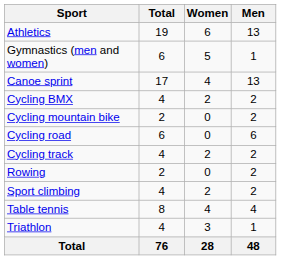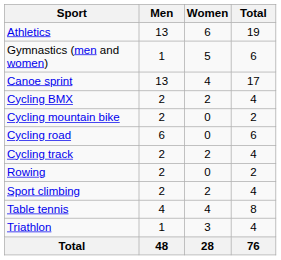 <table class="wikitable sortable" style="text-align:center;">
 <tr>
 <th width=180>Sport</th>
+<th width=55>Men</th>
+<th width=55>Women</th>
 <th width=55>Total</th>
-<th width=55>Women</th>
-<th width=55>Men</th>
 </tr>
 <tr>
 <td align=left><a href='#'>Athletics</a></td>
+<td>13</td>
+<td>6</td>
 <td>19</td>
-<td>6</td>
-<td>13</td>
 </tr>
 <tr>
 <td align=left>Gymnastics (<a href='#'>men</a> and <a href='#'>women</a>)</td>
+<td>1</td>
+<td>5</td>
 <td>6</td>
-<td>5</td>
-<td>1</td>
 </tr>
 <tr>
 <td align=left><a href='#'>Canoe sprint</a></td>
+<td>13</td>
+<td>4</td>
 <td>17</td>
-<td>4</td>
-<td>13</td>
 </tr>
 <tr>
 <td align=left><a href='#'>Cycling BMX</a></td>
-<td>4</td>
 <td>2</td>
 <td>2</td>
+<td>4</td>
 </tr>
 <tr>
 <td align=left><a href='#'>Cycling mountain bike</a></td>
 <td>2</td>
 <td>0</td>
 <td>2</td>
 </tr>
 <tr>
 <td align=left><a href='#'>Cycling road</a></td>
 <td>6</td>
 <td>0</td>
 <td>6</td>
 </tr>
 <tr>
 <td align=left><a href='#'>Cycling track</a></td>
-<td>4</td>
 <td>2</td>
 <td>2</td>
+<td>4</td>
 </tr>
 <tr>
 <td align=left><a href='#'>Rowing</a></td>
 <td>2</td>
 <td>0</td>
 <td>2</td>
 </tr>
 <tr>
 <td align=left><a href='#'>Sport climbing</a></td>
-<td>4</td>
 <td>2</td>
 <td>2</td>
+<td>4</td>
 </tr>
 <tr>
 <td align=left><a href='#'>Table tennis</a></td>
+<td>4</td>
+<td>4</td>
 <td>8</td>
-<td>4</td>
+</tr>
+<tr>
+<td align=left><a href='#'>Triathlon</a></td>
+<td>1</td>
+<td>3</td>
 <td>4</td>
 </tr>
 <tr>
-<td align=left><a href='#'>Triathlon</a></td>
-<td>4</td>
-<td>3</td>
-<td>1</td>
-</tr>
-<tr>
 <th align=left>Total</th>
+<th>48</th>
+<th>28</th>
 <th>76</th>
-<th>28</th>
-<th>48</th>
 </tr>
 </table>
